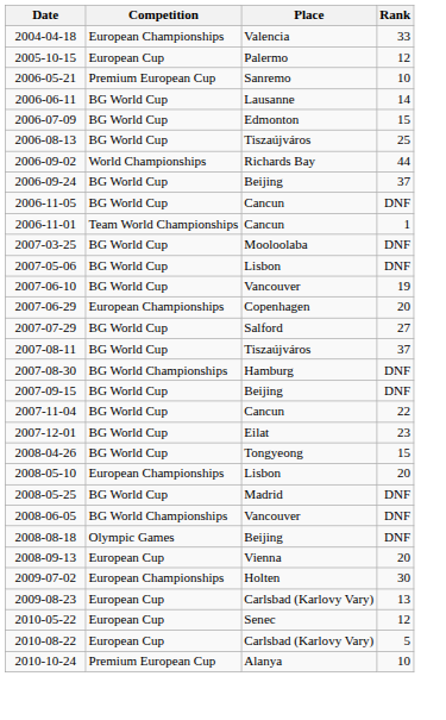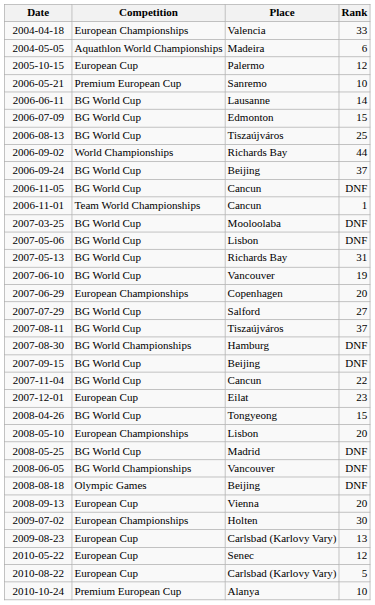 <table class="wikitable sortable">
 <tr>
 <th>Date</th>
 <th>Competition</th>
 <th>Place</th>
 <th>Rank</th>
 </tr>
 <tr>
 <td style="text-align:right">  2004-04-18  </td>
 <td>European Championships</td>
 <td>Valencia</td>
 <td style="text-align:right">33</td>
+</tr>
+<tr>
+<td style="text-align:right">  2004-05-05  </td>
+<td>Aquathlon World Championships</td>
+<td>Madeira</td>
+<td style="text-align:right">6</td>
 </tr>
 <tr>
 <td style="text-align:right">  2005-10-15  </td>
 <td>European Cup</td>
 <td>Palermo</td>
 <td style="text-align:right">12</td>
 </tr>
 <tr>
 <td style="text-align:right">  2006-05-21  </td>
 <td>Premium European Cup</td>
 <td>Sanremo</td>
 <td style="text-align:right">10</td>
 </tr>
 <tr>
 <td style="text-align:right">  2006-06-11  </td>
 <td>BG World Cup</td>
 <td>Lausanne</td>
 <td style="text-align:right">14</td>
 </tr>
 <tr>
 <td style="text-align:right">  2006-07-09  </td>
 <td>BG World Cup</td>
 <td>Edmonton</td>
 <td style="text-align:right">15</td>
 </tr>
 <tr>
 <td style="text-align:right">  2006-08-13  </td>
 <td>BG World Cup</td>
 <td>Tiszaújváros</td>
 <td style="text-align:right">25</td>
 </tr>
 <tr>
 <td style="text-align:right">  2006-09-02  </td>
 <td>World Championships</td>
 <td>Richards Bay</td>
 <td style="text-align:right">44</td>
 </tr>
 <tr>
 <td style="text-align:right">  2006-09-24  </td>
 <td>BG World Cup</td>
 <td>Beijing</td>
 <td style="text-align:right">37</td>
 </tr>
 <tr>
 <td style="text-align:right">  2006-11-05  </td>
 <td>BG World Cup</td>
 <td>Cancun</td>
 <td style="text-align:right">DNF</td>
 </tr>
 <tr>
 <td style="text-align:right">  2006-11-01  </td>
 <td>Team World Championships</td>
 <td>Cancun</td>
 <td style="text-align:right">1</td>
 </tr>
 <tr>
 <td style="text-align:right">  2007-03-25  </td>
 <td>BG World Cup</td>
 <td>Mooloolaba</td>
 <td style="text-align:right">DNF</td>
 </tr>
 <tr>
 <td style="text-align:right">  2007-05-06  </td>
 <td>BG World Cup</td>
 <td>Lisbon</td>
 <td style="text-align:right">DNF</td>
 </tr>
 <tr>
+<td style="text-align:right">  2007-05-13  </td>
+<td>BG World Cup</td>
+<td>Richards Bay</td>
+<td style="text-align:right">31</td>
+</tr>
+<tr>
 <td style="text-align:right">  2007-06-10  </td>
 <td>BG World Cup</td>
 <td>Vancouver</td>
 <td style="text-align:right">19</td>
 </tr>
 <tr>
 <td style="text-align:right">  2007-06-29  </td>
 <td>European Championships</td>
 <td>Copenhagen</td>
 <td style="text-align:right">20</td>
 </tr>
 <tr>
 <td style="text-align:right">  2007-07-29  </td>
 <td>BG World Cup</td>
 <td>Salford</td>
 <td style="text-align:right">27</td>
 </tr>
 <tr>
 <td style="text-align:right">  2007-08-11  </td>
 <td>BG World Cup</td>
 <td>Tiszaújváros</td>
 <td style="text-align:right">37</td>
 </tr>
 <tr>
 <td style="text-align:right">  2007-08-30  </td>
 <td>BG World Championships</td>
 <td>Hamburg</td>
 <td style="text-align:right">DNF</td>
 </tr>
 <tr>
 <td style="text-align:right">  2007-09-15  </td>
 <td>BG World Cup</td>
 <td>Beijing</td>
 <td style="text-align:right">DNF</td>
 </tr>
 <tr>
 <td style="text-align:right">  2007-11-04  </td>
 <td>BG World Cup</td>
 <td>Cancun</td>
 <td style="text-align:right">22</td>
 </tr>
 <tr>
 <td style="text-align:right">  2007-12-01  </td>
-<td>BG World Cup</td>
+<td>European Cup</td>
 <td>Eilat</td>
 <td style="text-align:right">23</td>
 </tr>
 <tr>
 <td style="text-align:right">  2008-04-26  </td>
 <td>BG World Cup</td>
 <td>Tongyeong</td>
 <td style="text-align:right">15</td>
 </tr>
 <tr>
 <td style="text-align:right">  2008-05-10  </td>
 <td>European Championships</td>
 <td>Lisbon</td>
 <td style="text-align:right">20</td>
 </tr>
 <tr>
 <td style="text-align:right">  2008-05-25  </td>
 <td>BG World Cup</td>
 <td>Madrid</td>
 <td style="text-align:right">DNF</td>
 </tr>
 <tr>
 <td style="text-align:right">  2008-06-05  </td>
 <td>BG World Championships</td>
 <td>Vancouver</td>
 <td style="text-align:right">DNF</td>
 </tr>
 <tr>
 <td style="text-align:right">  2008-08-18  </td>
 <td>Olympic Games</td>
 <td>Beijing</td>
 <td style="text-align:right">DNF</td>
 </tr>
 <tr>
 <td style="text-align:right">  2008-09-13  </td>
 <td>European Cup</td>
 <td>Vienna</td>
 <td style="text-align:right">20</td>
 </tr>
 <tr>
 <td style="text-align:right">  2009-07-02  </td>
 <td>European Championships</td>
 <td>Holten</td>
 <td style="text-align:right">30</td>
 </tr>
 <tr>
 <td style="text-align:right">  2009-08-23  </td>
 <td>European Cup</td>
 <td>Carlsbad (Karlovy Vary)</td>
 <td style="text-align:right">13</td>
 </tr>
 <tr>
 <td style="text-align:right">  2010-05-22  </td>
 <td>European Cup</td>
 <td>Senec</td>
 <td style="text-align:right">12</td>
 </tr>
 <tr>
 <td style="text-align:right">  2010-08-22  </td>
 <td>European Cup</td>
 <td>Carlsbad (Karlovy Vary)</td>
 <td style="text-align:right">5</td>
 </tr>
 <tr>
 <td style="text-align:right">  2010-10-24  </td>
 <td>Premium European Cup</td>
 <td>Alanya</td>
 <td style="text-align:right">10</td>
 </tr>
 </table>
